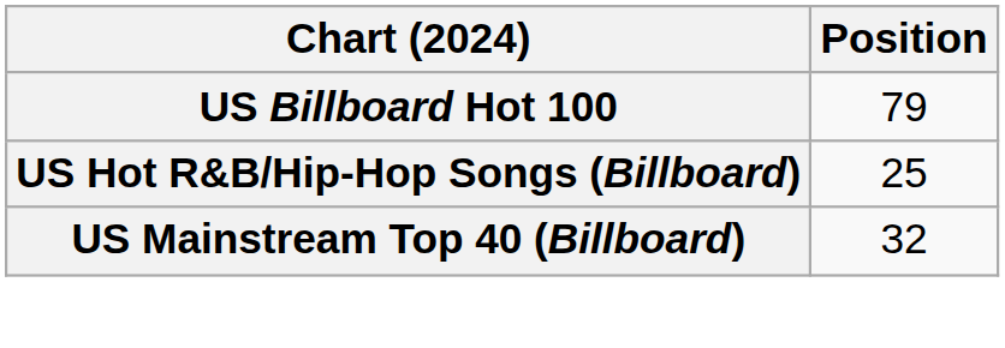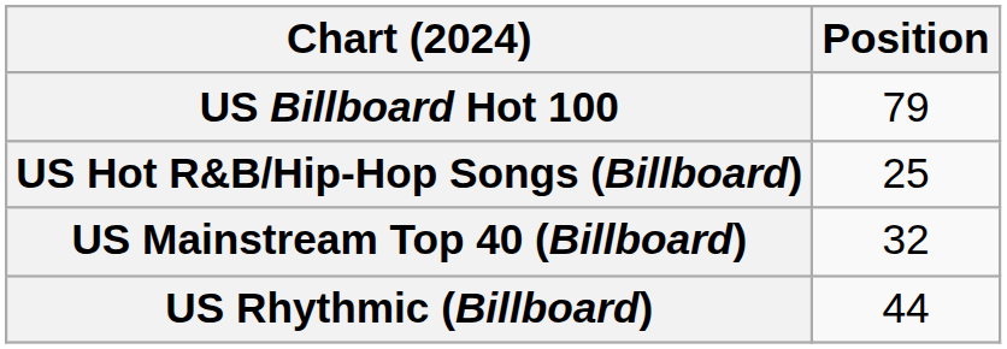 <table class="wikitable sortable plainrowheaders" style="text-align:center">
 <tr>
 <th scope="col">Chart (2024)</th>
 <th scope="col">Position</th>
 </tr>
 <tr>
 <th scope="row">US <em>Billboard</em> Hot 100</th>
 <td>79</td>
 </tr>
 <tr>
 <th scope="row">US Hot R&B/Hip-Hop Songs (<em>Billboard</em>)</th>
 <td>25</td>
 </tr>
 <tr>
 <th scope="row">US Mainstream Top 40 (<em>Billboard</em>)</th>
 <td>32</td>
 </tr>
+<tr>
+<th scope="row">US Rhythmic (<em>Billboard</em>)</th>
+<td>44</td>
+</tr>
 </table>
